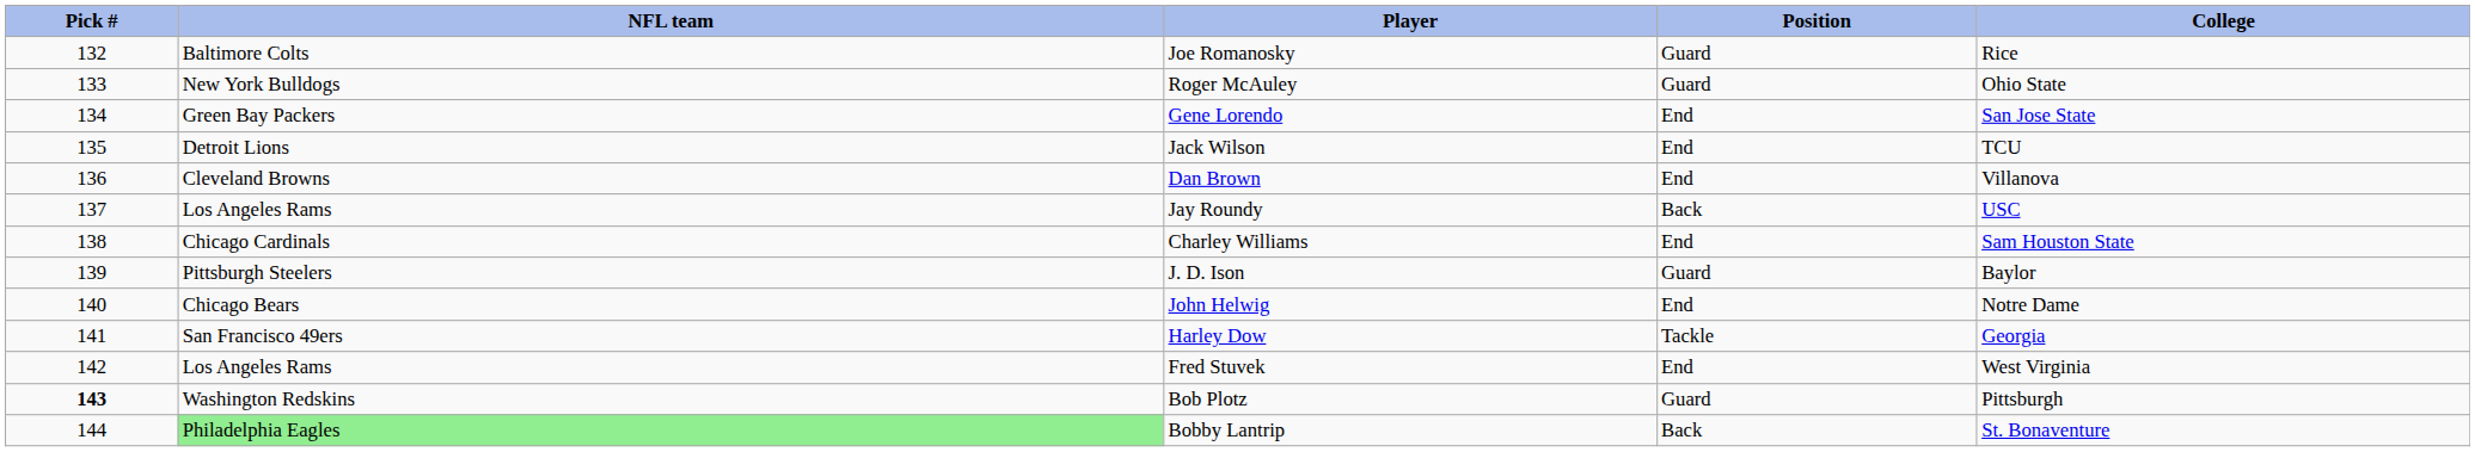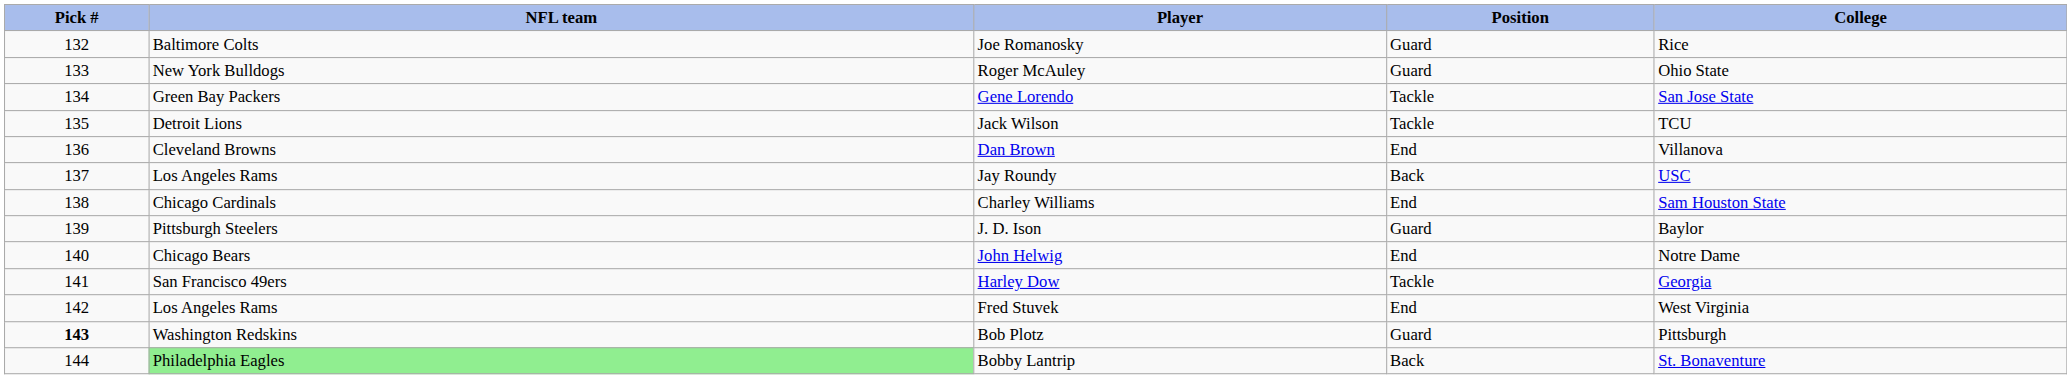 <table class="wikitable sortable sortable" style="width: 100%">
 <tr>
 <th style="background:#A8BDEC;" width=7%>Pick #</th>
 <th width=40% style="background:#A8BDEC;">NFL team</th>
 <th width=20% style="background:#A8BDEC;">Player</th>
 <th width=13% style="background:#A8BDEC;">Position</th>
 <th style="background:#A8BDEC;">College</th>
 </tr>
 <tr>
 <td align=center>132</td>
 <td>Baltimore Colts</td>
 <td>Joe Romanosky</td>
 <td>Guard</td>
 <td>Rice</td>
 </tr>
 <tr>
 <td align=center>133</td>
 <td>New York Bulldogs</td>
 <td>Roger McAuley</td>
 <td>Guard</td>
 <td>Ohio State</td>
 </tr>
 <tr>
 <td align=center>134</td>
 <td>Green Bay Packers</td>
 <td><a href='#'>Gene Lorendo</a></td>
-<td>End</td>
+<td>Tackle</td>
 <td><a href='#'>San Jose State</a></td>
 </tr>
 <tr>
 <td align=center>135</td>
 <td>Detroit Lions</td>
 <td>Jack Wilson</td>
-<td>End</td>
+<td>Tackle</td>
 <td>TCU</td>
 </tr>
 <tr>
 <td align=center>136</td>
 <td>Cleveland Browns</td>
 <td><a href='#'>Dan Brown</a></td>
 <td>End</td>
 <td>Villanova</td>
 </tr>
 <tr>
 <td align=center>137</td>
 <td>Los Angeles Rams</td>
 <td>Jay Roundy</td>
 <td>Back</td>
 <td><a href='#'>USC</a></td>
 </tr>
 <tr>
 <td align=center>138</td>
 <td>Chicago Cardinals</td>
 <td>Charley Williams</td>
 <td>End</td>
 <td><a href='#'>Sam Houston State</a></td>
 </tr>
 <tr>
 <td align=center>139</td>
 <td>Pittsburgh Steelers</td>
 <td>J. D. Ison</td>
 <td>Guard</td>
 <td>Baylor</td>
 </tr>
 <tr>
 <td align=center>140</td>
 <td>Chicago Bears</td>
 <td><a href='#'>John Helwig</a></td>
 <td>End</td>
 <td>Notre Dame</td>
 </tr>
 <tr>
 <td align=center>141</td>
 <td>San Francisco 49ers</td>
 <td><a href='#'>Harley Dow</a></td>
 <td>Tackle</td>
 <td><a href='#'>Georgia</a></td>
 </tr>
 <tr>
 <td align=center>142</td>
 <td>Los Angeles Rams</td>
 <td>Fred Stuvek</td>
 <td>End</td>
 <td>West Virginia</td>
 </tr>
 <tr>
 <td align=center><strong>143</strong></td>
 <td>Washington Redskins</td>
 <td>Bob Plotz</td>
 <td>Guard</td>
 <td>Pittsburgh</td>
 </tr>
 <tr>
 <td align=center>144</td>
 <td style="background: lightgreen;">Philadelphia Eagles</td>
 <td>Bobby Lantrip</td>
 <td>Back</td>
 <td><a href='#'>St. Bonaventure</a></td>
 </tr>
 </table>
